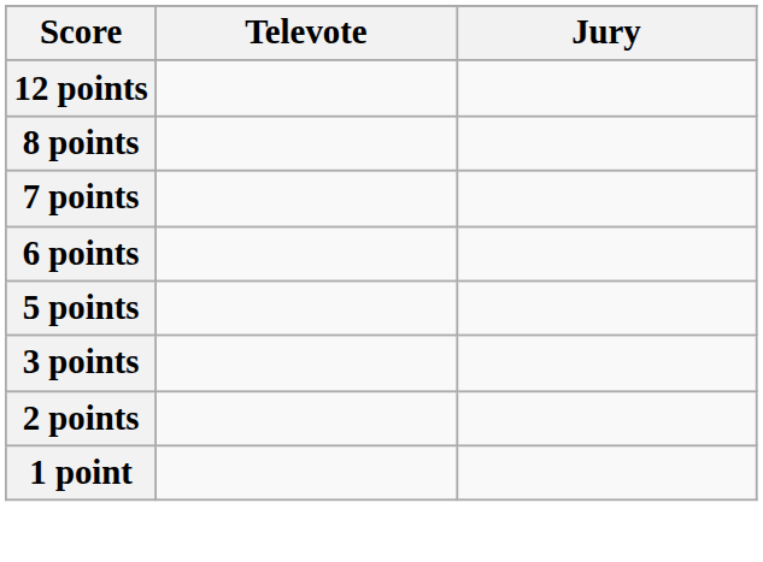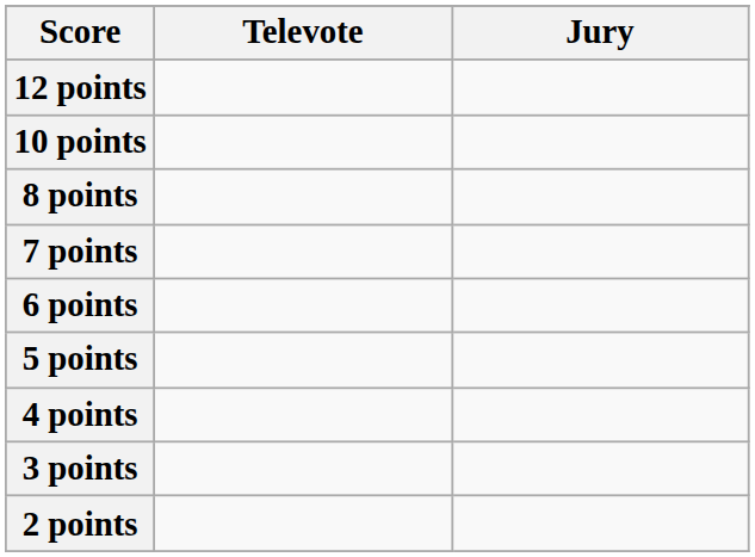 <table class="wikitable">
 <tr>
 </tr>
 <tr>
 <th scope="col" width="20%">Score</th>
 <th scope="col" width="40%">Televote</th>
 <th scope="col" width="40%">Jury</th>
 </tr>
 <tr>
 <th scope="row">12 points</th>
+<td></td>
+<td></td>
+</tr>
+<tr>
+<th scope="row">10 points</th>
 <td></td>
 <td></td>
 </tr>
 <tr>
 <th scope="row">8 points</th>
 <td></td>
 <td></td>
 </tr>
 <tr>
 <th scope="row">7 points</th>
 <td></td>
 <td {{ubl></td>
 </tr>
 <tr>
 <th scope="row">6 points</th>
 <td></td>
 <td></td>
 </tr>
 <tr>
 <th scope="row">5 points</th>
 <td></td>
 <td></td>
 </tr>
 <tr>
+<th scope="row">4 points</th>
+<td></td>
+<td></td>
+</tr>
+<tr>
 <th scope="row">3 points</th>
 <td></td>
 <td></td>
 </tr>
 <tr>
 <th scope="row">2 points</th>
 <td></td>
 <td></td>
 </tr>
-<tr>
-<th scope="row">1 point</th>
-<td></td>
-<td></td>
-</tr>
 </table>
